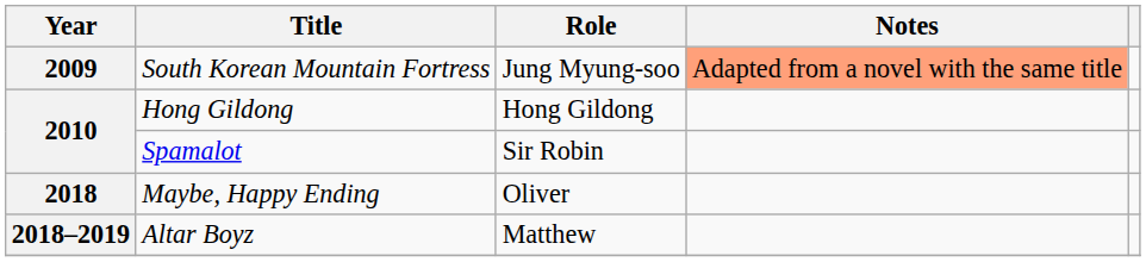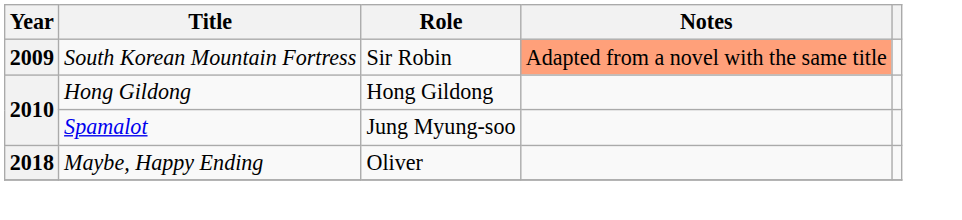 <table class="wikitable sortable plainrowheaders">
 <tr>
 <th scope="col">Year</th>
 <th scope="col">Title</th>
 <th scope="col">Role</th>
 <th scope="col">Notes</th>
 <th scope="col" class="unsortable"></th>
 </tr>
 <tr>
 <th scope="row">2009</th>
 <td><em>South Korean Mountain Fortress</em></td>
-<td>Jung Myung-soo</td>
+<td>Sir Robin</td>
 <td style="background: lightsalmon;">Adapted from a novel with the same title</td>
 <td></td>
 </tr>
 <tr>
 <th scope="row" rowspan="2">2010</th>
 <td><em>Hong Gildong</em></td>
 <td>Hong Gildong</td>
 <td></td>
 <td></td>
 </tr>
 <tr>
 <td><em><a href='#'>Spamalot</a></em></td>
-<td>Sir Robin</td>
+<td>Jung Myung-soo</td>
 <td></td>
 <td></td>
 </tr>
 <tr>
 <th scope="row">2018</th>
 <td><em>Maybe, Happy Ending</em></td>
 <td>Oliver</td>
 <td></td>
 <td></td>
 </tr>
 <tr>
-<th scope="row">2018–2019</th>
-<td><em>Altar Boyz</em></td>
-<td>Matthew</td>
-<td></td>
-<td></td>
-</tr>
-<tr>
 </tr>
 </table>
